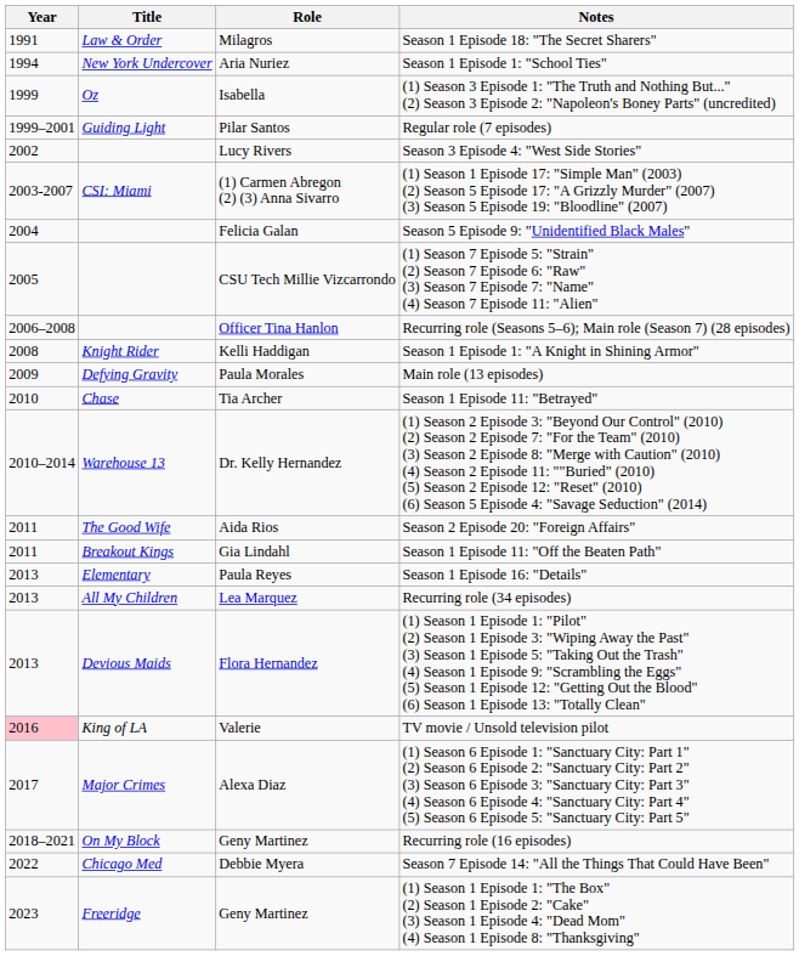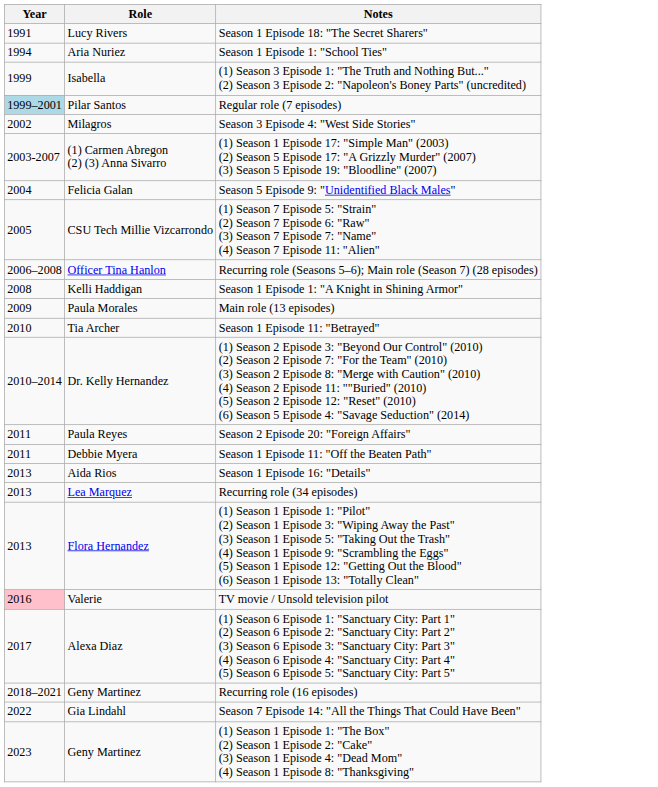 <table class="wikitable sortable">
 <tr>
 <th>Year</th>
-<th>Title</th>
 <th>Role</th>
 <th class="unsortable">Notes</th>
 </tr>
 <tr>
 <td>1991</td>
-<td><em><a href='#'>Law & Order</a></em></td>
-<td>Milagros</td>
+<td>Lucy Rivers</td>
 <td>Season 1 Episode 18: "The Secret Sharers"</td>
 </tr>
 <tr>
 <td>1994</td>
-<td><em><a href='#'>New York Undercover</a></em></td>
 <td>Aria Nuriez</td>
 <td>Season 1 Episode 1: "School Ties"</td>
 </tr>
 <tr>
 <td>1999</td>
-<td><em><a href='#'>Oz</a></em></td>
 <td>Isabella</td>
 <td>(1) Season 3 Episode 1: "The Truth and Nothing But..."<br>(2) Season 3 Episode 2: "Napoleon's Boney Parts" (uncredited)</td>
 </tr>
 <tr>
-<td>1999–2001</td>
-<td><em><a href='#'>Guiding Light</a></em></td>
+<td style="background: lightblue;">1999–2001</td>
 <td>Pilar Santos</td>
 <td>Regular role (7 episodes)</td>
 </tr>
 <tr>
 <td>2002</td>
-<td><em></em></td>
-<td>Lucy Rivers</td>
+<td>Milagros</td>
 <td>Season 3 Episode 4: "West Side Stories"</td>
 </tr>
 <tr>
 <td>2003-2007</td>
-<td><em><a href='#'>CSI: Miami</a></em></td>
 <td>(1) Carmen Abregon<br>(2) (3) Anna Sivarro</td>
 <td>(1) Season 1 Episode 17: "Simple Man" (2003)<br>(2) Season 5 Episode 17: "A Grizzly Murder" (2007)<br>(3) Season 5 Episode 19: "Bloodline" (2007)</td>
 </tr>
 <tr>
 <td>2004</td>
-<td><em></em></td>
 <td>Felicia Galan</td>
 <td>Season 5 Episode 9: "<a href='#'>Unidentified Black Males</a>"</td>
 </tr>
 <tr>
 <td>2005</td>
-<td></td>
 <td>CSU Tech Millie Vizcarrondo</td>
 <td>(1) Season 7 Episode 5: "Strain"<br>(2) Season 7 Episode 6: "Raw"<br>(3) Season 7 Episode 7: "Name"<br>(4) Season 7 Episode 11: "Alien"</td>
 </tr>
 <tr>
 <td>2006–2008</td>
-<td><em></em></td>
 <td><a href='#'>Officer Tina Hanlon</a></td>
 <td>Recurring role (Seasons 5–6); Main role (Season 7) (28 episodes)</td>
 </tr>
 <tr>
 <td>2008</td>
-<td><em><a href='#'>Knight Rider</a></em></td>
 <td>Kelli Haddigan</td>
 <td>Season 1 Episode 1: "A Knight in Shining Armor"</td>
 </tr>
 <tr>
 <td>2009</td>
-<td><em><a href='#'>Defying Gravity</a></em></td>
 <td>Paula Morales</td>
 <td>Main role (13 episodes)</td>
 </tr>
 <tr>
 <td>2010</td>
-<td><em><a href='#'>Chase</a></em></td>
 <td>Tia Archer</td>
 <td>Season 1 Episode 11: "Betrayed"</td>
 </tr>
 <tr>
 <td>2010–2014</td>
-<td><em><a href='#'>Warehouse 13</a></em></td>
 <td>Dr. Kelly Hernandez</td>
 <td>(1) Season 2 Episode 3: "Beyond Our Control" (2010)<br>(2) Season 2 Episode 7: "For the Team" (2010)<br>(3) Season 2 Episode 8: "Merge with Caution" (2010)<br>(4) Season 2 Episode 11: ""Buried" (2010)<br>(5) Season 2 Episode 12: "Reset" (2010)<br>(6) Season 5 Episode 4: "Savage Seduction" (2014)</td>
 </tr>
 <tr>
 <td>2011</td>
-<td><em><a href='#'>The Good Wife</a></em></td>
-<td>Aida Rios</td>
+<td>Paula Reyes</td>
 <td>Season 2 Episode 20: "Foreign Affairs"</td>
 </tr>
 <tr>
 <td>2011</td>
-<td><em><a href='#'>Breakout Kings</a></em></td>
-<td>Gia Lindahl</td>
+<td>Debbie Myera</td>
 <td>Season 1 Episode 11: "Off the Beaten Path"</td>
 </tr>
 <tr>
 <td>2013</td>
-<td><em><a href='#'>Elementary</a></em></td>
-<td>Paula Reyes</td>
+<td>Aida Rios</td>
 <td>Season 1 Episode 16: "Details"</td>
 </tr>
 <tr>
 <td>2013</td>
-<td><em><a href='#'>All My Children</a></em></td>
 <td><a href='#'>Lea Marquez</a></td>
 <td>Recurring role (34 episodes)</td>
 </tr>
 <tr>
 <td>2013</td>
-<td><em><a href='#'>Devious Maids</a></em></td>
 <td><a href='#'>Flora Hernandez</a></td>
 <td>(1) Season 1 Episode 1: "Pilot"<br>(2) Season 1 Episode 3: "Wiping Away the Past"<br>(3) Season 1 Episode 5: "Taking Out the Trash"<br>(4) Season 1 Episode 9: "Scrambling the Eggs"<br>(5) Season 1 Episode 12: "Getting Out the Blood"<br>(6) Season 1 Episode 13: "Totally Clean"</td>
 </tr>
 <tr>
 <td style="background: pink;">2016</td>
-<td><em>King of LA</em></td>
 <td>Valerie</td>
 <td>TV movie / Unsold television pilot</td>
 </tr>
 <tr>
 <td>2017</td>
-<td><a href='#'><em>Major Crimes</em></a></td>
 <td>Alexa Diaz</td>
 <td>(1) Season 6 Episode 1: "Sanctuary City: Part 1"<br>(2) Season 6 Episode 2: "Sanctuary City: Part 2"<br>(3) Season 6 Episode 3: "Sanctuary City: Part 3"<br>(4) Season 6 Episode 4: "Sanctuary City: Part 4"<br>(5) Season 6 Episode 5: "Sanctuary City: Part 5"</td>
 </tr>
 <tr>
 <td>2018–2021</td>
-<td><em><a href='#'>On My Block</a></em></td>
 <td>Geny Martinez</td>
 <td>Recurring role (16 episodes)</td>
 </tr>
 <tr>
 <td>2022</td>
-<td><em><a href='#'>Chicago Med</a></em></td>
-<td>Debbie Myera</td>
+<td>Gia Lindahl</td>
 <td>Season 7 Episode 14: "All the Things That Could Have Been"</td>
 </tr>
 <tr>
 <td>2023</td>
-<td><em><a href='#'>Freeridge</a></em></td>
 <td>Geny Martinez</td>
 <td>(1) Season 1 Episode 1: "The Box"<br>(2) Season 1 Episode 2: "Cake"<br>(3) Season 1 Episode 4: "Dead Mom"<br>(4) Season 1 Episode 8: "Thanksgiving"</td>
 </tr>
 </table>
